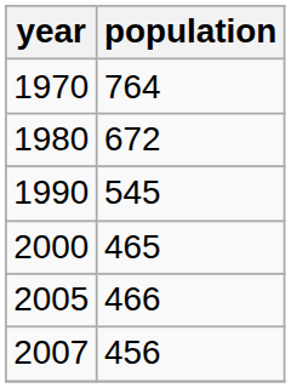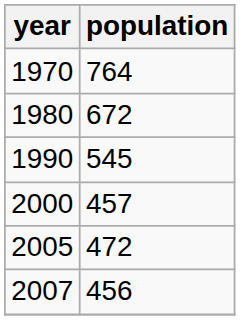 <table class="wikitable">
 <tr>
 <th>year</th>
 <th>population</th>
 </tr>
 <tr>
 <td>1970</td>
 <td>764</td>
 </tr>
 <tr>
 <td>1980</td>
 <td>672</td>
 </tr>
 <tr>
 <td>1990</td>
 <td>545</td>
 </tr>
 <tr>
 <td>2000</td>
-<td>465</td>
+<td>457</td>
 </tr>
 <tr>
 <td>2005</td>
-<td>466</td>
+<td>472</td>
 </tr>
 <tr>
 <td>2007</td>
 <td>456</td>
 </tr>
 <tr>
 </tr>
 </table>
